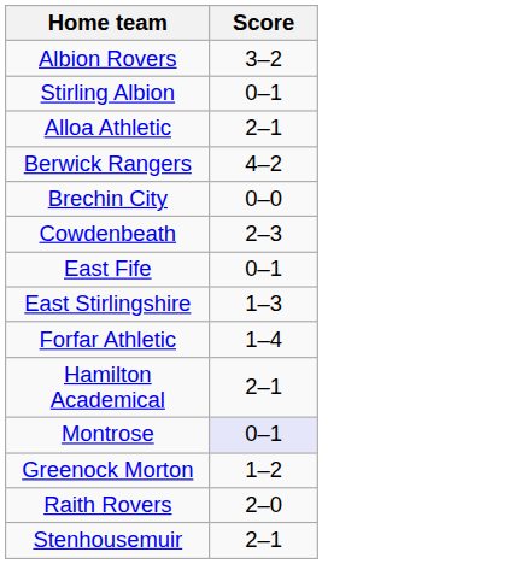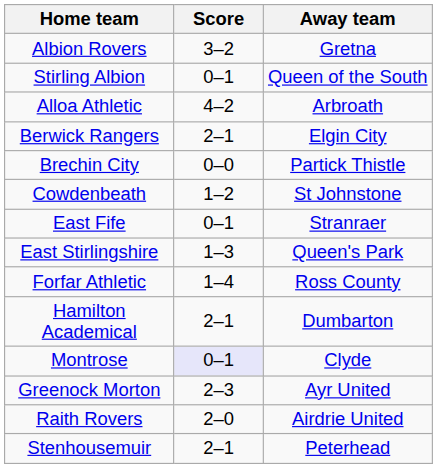 <table class="wikitable" style="text-align: center">
 <tr>
 <th width=140>Home team</th>
 <th width=70>Score</th>
+<th width=140>Away team</th>
 </tr>
 <tr>
 <td><a href='#'>Albion Rovers</a></td>
 <td>3–2</td>
+<td><a href='#'>Gretna</a></td>
 </tr>
 <tr>
 <td><a href='#'>Stirling Albion</a></td>
 <td>0–1</td>
+<td><a href='#'>Queen of the South</a></td>
 </tr>
 <tr>
 <td><a href='#'>Alloa Athletic</a></td>
-<td>2–1</td>
+<td>4–2</td>
+<td><a href='#'>Arbroath</a></td>
 </tr>
 <tr>
 <td><a href='#'>Berwick Rangers</a></td>
-<td>4–2</td>
+<td>2–1</td>
+<td><a href='#'>Elgin City</a></td>
 </tr>
 <tr>
 <td><a href='#'>Brechin City</a></td>
 <td>0–0</td>
+<td><a href='#'>Partick Thistle</a></td>
 </tr>
 <tr>
 <td><a href='#'>Cowdenbeath</a></td>
-<td>2–3</td>
+<td>1–2</td>
+<td><a href='#'>St Johnstone</a></td>
 </tr>
 <tr>
 <td><a href='#'>East Fife</a></td>
 <td>0–1</td>
+<td><a href='#'>Stranraer</a></td>
 </tr>
 <tr>
 <td><a href='#'>East Stirlingshire</a></td>
 <td>1–3</td>
+<td><a href='#'>Queen's Park</a></td>
 </tr>
 <tr>
 <td><a href='#'>Forfar Athletic</a></td>
 <td>1–4</td>
+<td><a href='#'>Ross County</a></td>
 </tr>
 <tr>
 <td><a href='#'>Hamilton Academical</a></td>
 <td>2–1</td>
+<td><a href='#'>Dumbarton</a></td>
 </tr>
 <tr>
 <td><a href='#'>Montrose</a></td>
 <td style="background: lavender;">0–1</td>
+<td><a href='#'>Clyde</a></td>
 </tr>
 <tr>
 <td><a href='#'>Greenock Morton</a></td>
-<td>1–2</td>
+<td>2–3</td>
+<td><a href='#'>Ayr United</a></td>
 </tr>
 <tr>
 <td><a href='#'>Raith Rovers</a></td>
 <td>2–0</td>
+<td><a href='#'>Airdrie United</a></td>
 </tr>
 <tr>
 <td><a href='#'>Stenhousemuir</a></td>
 <td>2–1</td>
+<td><a href='#'>Peterhead</a></td>
 </tr>
 </table>
